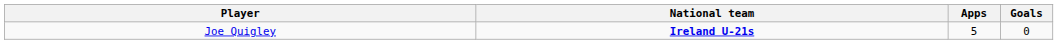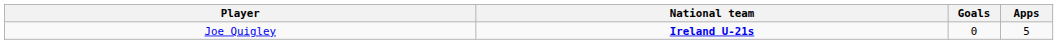 <table class="wikitable" style="text-align:center" width=100%>
 <tr>
 <th width=45%>Player</th>
 <th width=45%>National team</th>
+<th width=5%>Goals</th>
 <th width=5%>Apps</th>
-<th width=5%>Goals</th>
 </tr>
 <tr>
 <td> <a href='#'>Joe Quigley</a></td>
 <td><strong><a href='#'>Ireland U-21s</a></strong></td>
+<td>0</td>
 <td>5</td>
-<td>0</td>
 </tr>
 </table>
